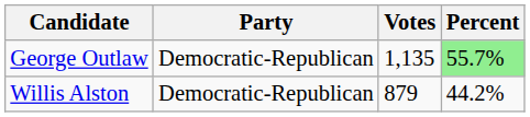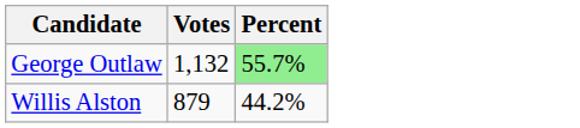 <table class=wikitable>
 <tr>
 <th>Candidate</th>
-<th>Party</th>
 <th>Votes</th>
 <th>Percent</th>
 </tr>
 <tr>
 <td><a href='#'>George Outlaw</a></td>
-<td>Democratic-Republican</td>
-<td>1,135</td>
+<td>1,132</td>
 <td style="background: lightgreen;">55.7%</td>
 </tr>
 <tr>
 <td><a href='#'>Willis Alston</a></td>
-<td>Democratic-Republican</td>
 <td>879</td>
 <td>44.2%</td>
 </tr>
 </table>
